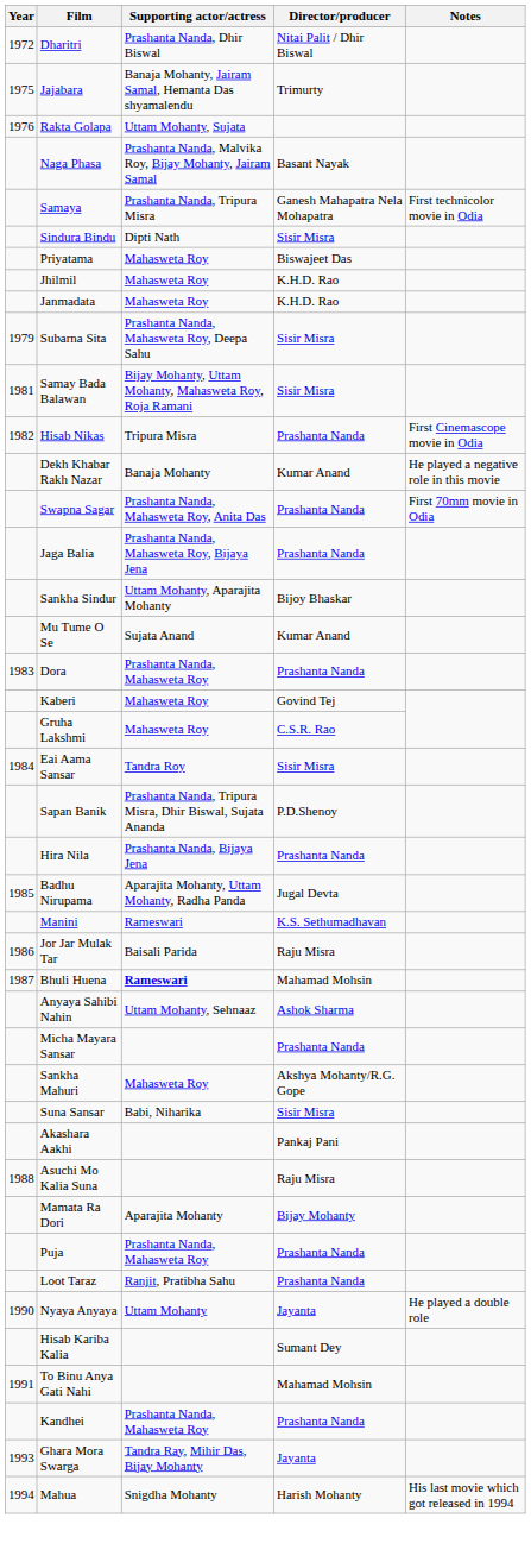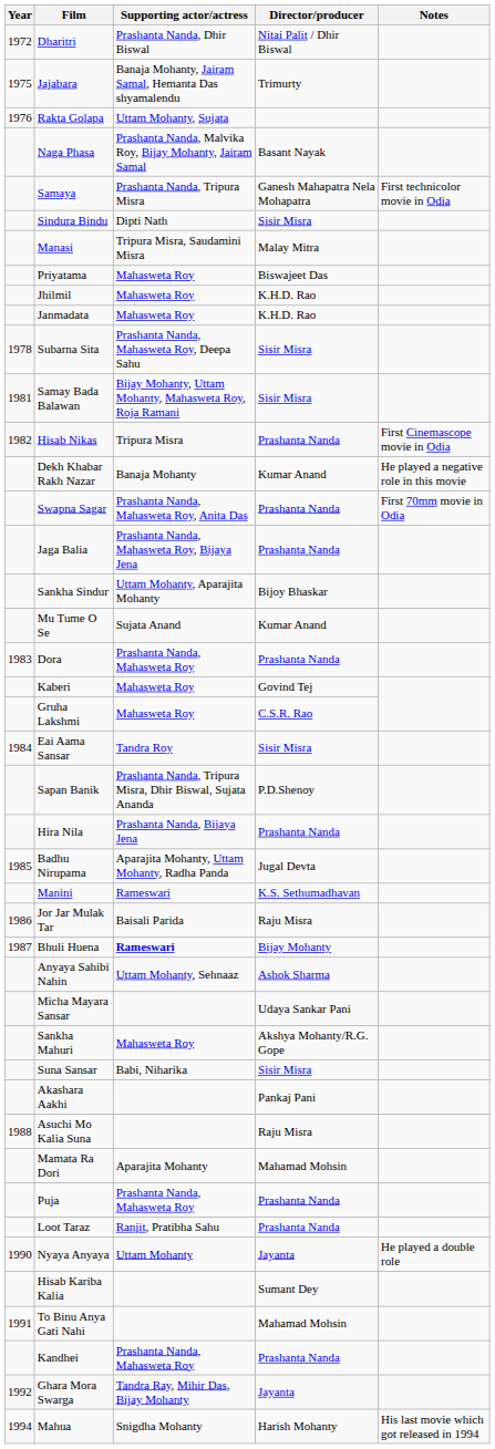 <table class="wikitable" style="font-size: 95%;">
 <tr>
 <th>Year</th>
 <th>Film</th>
 <th>Supporting actor/actress</th>
 <th>Director/producer</th>
 <th>Notes</th>
 </tr>
 <tr>
 <td>1972</td>
 <td><a href='#'>Dharitri</a></td>
 <td><a href='#'>Prashanta Nanda</a>, Dhir Biswal</td>
 <td><a href='#'>Nitai Palit</a> / Dhir Biswal</td>
 <td></td>
 </tr>
 <tr>
 <td>1975</td>
 <td><a href='#'>Jajabara</a></td>
 <td>Banaja Mohanty, <a href='#'>Jairam Samal</a>, Hemanta Das shyamalendu</td>
 <td>Trimurty</td>
 <td></td>
 </tr>
 <tr>
 <td>1976</td>
 <td><a href='#'>Rakta Golapa</a></td>
 <td><a href='#'>Uttam Mohanty</a>, <a href='#'>Sujata</a></td>
 <td></td>
 </tr>
 <tr>
 <td></td>
 <td><a href='#'>Naga Phasa</a></td>
 <td><a href='#'>Prashanta Nanda</a>, Malvika Roy, <a href='#'>Bijay Mohanty</a>, <a href='#'>Jairam Samal</a></td>
 <td>Basant Nayak</td>
 <td></td>
 </tr>
 <tr>
 <td></td>
 <td><a href='#'>Samaya</a></td>
 <td><a href='#'>Prashanta Nanda</a>, Tripura Misra</td>
 <td>Ganesh Mahapatra Nela Mohapatra</td>
 <td>First technicolor movie in <a href='#'>Odia</a></td>
 </tr>
 <tr>
 <td></td>
 <td><a href='#'>Sindura Bindu</a></td>
 <td>Dipti Nath</td>
 <td><a href='#'>Sisir Misra</a></td>
 <td></td>
 </tr>
 <tr>
 <td></td>
+<td><a href='#'>Manasi</a></td>
+<td>Tripura Misra, Saudamini Misra</td>
+<td>Malay Mitra</td>
+<td></td>
+</tr>
+<tr>
+<td></td>
 <td>Priyatama</td>
 <td><a href='#'>Mahasweta Roy</a></td>
 <td>Biswajeet Das</td>
 <td></td>
 </tr>
 <tr>
 <td></td>
 <td>Jhilmil</td>
 <td><a href='#'>Mahasweta Roy</a></td>
 <td>K.H.D. Rao</td>
 <td></td>
 </tr>
 <tr>
 <td></td>
 <td>Janmadata</td>
 <td><a href='#'>Mahasweta Roy</a></td>
 <td>K.H.D. Rao</td>
 <td></td>
 </tr>
 <tr>
-<td>1979</td>
+<td>1978</td>
 <td>Subarna Sita</td>
 <td><a href='#'>Prashanta Nanda</a>, <a href='#'>Mahasweta Roy</a>, Deepa Sahu</td>
 <td><a href='#'>Sisir Misra</a></td>
 <td></td>
 </tr>
 <tr>
 <td>1981</td>
 <td>Samay Bada Balawan</td>
 <td><a href='#'>Bijay Mohanty</a>, <a href='#'>Uttam Mohanty</a>, <a href='#'>Mahasweta Roy</a>, <a href='#'>Roja Ramani</a></td>
 <td><a href='#'>Sisir Misra</a></td>
 <td></td>
 </tr>
 <tr>
 <td>1982</td>
 <td><a href='#'>Hisab Nikas</a></td>
 <td>Tripura Misra</td>
 <td><a href='#'>Prashanta Nanda</a></td>
 <td>First <a href='#'>Cinemascope</a> movie in <a href='#'>Odia</a></td>
 </tr>
 <tr>
 <td></td>
 <td>Dekh Khabar Rakh Nazar</td>
 <td>Banaja Mohanty</td>
 <td>Kumar Anand</td>
 <td>He played a negative role in this movie</td>
 </tr>
 <tr>
 <td></td>
 <td><a href='#'>Swapna Sagar</a></td>
 <td><a href='#'>Prashanta Nanda</a>, <a href='#'>Mahasweta Roy</a>, <a href='#'>Anita Das</a></td>
 <td><a href='#'>Prashanta Nanda</a></td>
 <td>First <a href='#'>70mm</a> movie in <a href='#'>Odia</a></td>
 </tr>
 <tr>
 <td></td>
 <td>Jaga Balia</td>
 <td><a href='#'>Prashanta Nanda</a>, <a href='#'>Mahasweta Roy</a>, <a href='#'>Bijaya Jena</a></td>
 <td><a href='#'>Prashanta Nanda</a></td>
 <td></td>
 </tr>
 <tr>
 <td></td>
 <td>Sankha Sindur</td>
 <td><a href='#'>Uttam Mohanty</a>, Aparajita Mohanty</td>
 <td>Bijoy Bhaskar</td>
 <td></td>
 </tr>
 <tr>
 <td></td>
 <td>Mu Tume O Se</td>
 <td>Sujata Anand</td>
 <td>Kumar Anand</td>
 <td></td>
 </tr>
 <tr>
 <td>1983</td>
 <td>Dora</td>
 <td><a href='#'>Prashanta Nanda</a>, <a href='#'>Mahasweta Roy</a></td>
 <td><a href='#'>Prashanta Nanda</a></td>
 <td></td>
 </tr>
 <tr>
 <td></td>
 <td>Kaberi</td>
 <td><a href='#'>Mahasweta Roy</a></td>
 <td>Govind Tej</td>
 </tr>
 <tr>
 <td></td>
 <td>Gruha Lakshmi</td>
 <td><a href='#'>Mahasweta Roy</a></td>
 <td><a href='#'>C.S.R. Rao</a></td>
 </tr>
 <tr>
 <td>1984</td>
 <td>Eai Aama Sansar</td>
 <td><a href='#'>Tandra Roy</a></td>
 <td><a href='#'>Sisir Misra</a></td>
 <td></td>
 </tr>
 <tr>
 <td></td>
 <td>Sapan Banik</td>
 <td><a href='#'>Prashanta Nanda</a>, Tripura Misra, Dhir Biswal, Sujata Ananda</td>
 <td>P.D.Shenoy</td>
 <td></td>
 </tr>
 <tr>
 <td></td>
 <td>Hira Nila</td>
 <td><a href='#'>Prashanta Nanda</a>, <a href='#'>Bijaya Jena</a></td>
 <td><a href='#'>Prashanta Nanda</a></td>
 <td></td>
 </tr>
 <tr>
 <td>1985</td>
 <td>Badhu Nirupama</td>
 <td>Aparajita Mohanty, <a href='#'>Uttam Mohanty</a>, Radha Panda</td>
 <td>Jugal Devta</td>
 <td></td>
 </tr>
 <tr>
 <td></td>
 <td><a href='#'>Manini</a></td>
 <td><a href='#'>Rameswari</a></td>
 <td><a href='#'>K.S. Sethumadhavan</a></td>
 <td></td>
 </tr>
 <tr>
 <td>1986</td>
 <td>Jor Jar Mulak Tar</td>
 <td>Baisali Parida</td>
 <td>Raju Misra</td>
 <td></td>
 </tr>
 <tr>
 <td>1987</td>
 <td>Bhuli Huena</td>
 <td><strong><a href='#'>Rameswari</a></strong></td>
-<td>Mahamad Mohsin</td>
+<td><a href='#'>Bijay Mohanty</a></td>
 <td></td>
 </tr>
 <tr>
 <td></td>
 <td>Anyaya Sahibi Nahin</td>
 <td><a href='#'>Uttam Mohanty</a>, Sehnaaz</td>
 <td><a href='#'>Ashok Sharma</a></td>
 <td></td>
 </tr>
 <tr>
 <td></td>
 <td>Micha Mayara Sansar</td>
 <td></td>
-<td><a href='#'>Prashanta Nanda</a></td>
+<td>Udaya Sankar Pani</td>
 <td></td>
 </tr>
 <tr>
 <td></td>
 <td>Sankha Mahuri</td>
 <td><a href='#'>Mahasweta Roy</a></td>
 <td>Akshya Mohanty/R.G. Gope</td>
 <td></td>
 </tr>
 <tr>
 <td></td>
 <td>Suna Sansar</td>
 <td>Babi, Niharika</td>
 <td><a href='#'>Sisir Misra</a></td>
 <td></td>
 </tr>
 <tr>
 <td></td>
 <td>Akashara Aakhi</td>
 <td></td>
 <td>Pankaj Pani</td>
 <td></td>
 </tr>
 <tr>
 <td>1988</td>
 <td>Asuchi Mo Kalia Suna</td>
 <td></td>
 <td>Raju Misra</td>
 <td></td>
 </tr>
 <tr>
 <td></td>
 <td>Mamata Ra Dori</td>
 <td>Aparajita Mohanty</td>
-<td><a href='#'>Bijay Mohanty</a></td>
+<td>Mahamad Mohsin</td>
 <td></td>
 </tr>
 <tr>
 <td></td>
 <td>Puja</td>
 <td><a href='#'>Prashanta Nanda</a>, <a href='#'>Mahasweta Roy</a></td>
 <td><a href='#'>Prashanta Nanda</a></td>
 <td></td>
 </tr>
 <tr>
 <td></td>
 <td>Loot Taraz</td>
 <td><a href='#'>Ranjit</a>, Pratibha Sahu</td>
 <td><a href='#'>Prashanta Nanda</a></td>
 <td></td>
 </tr>
 <tr>
 <td>1990</td>
 <td>Nyaya Anyaya</td>
 <td><a href='#'>Uttam Mohanty</a></td>
 <td><a href='#'>Jayanta</a></td>
 <td>He played a double role</td>
 </tr>
 <tr>
 <td></td>
 <td>Hisab Kariba Kalia</td>
 <td></td>
 <td>Sumant Dey</td>
 <td></td>
 </tr>
 <tr>
 <td>1991</td>
 <td>To Binu Anya Gati Nahi</td>
 <td></td>
 <td>Mahamad Mohsin</td>
 <td></td>
 </tr>
 <tr>
 <td></td>
 <td>Kandhei</td>
 <td><a href='#'>Prashanta Nanda</a>, <a href='#'>Mahasweta Roy</a></td>
 <td><a href='#'>Prashanta Nanda</a></td>
 <td></td>
 </tr>
 <tr>
-<td>1993</td>
+<td>1992</td>
 <td>Ghara Mora Swarga</td>
 <td><a href='#'>Tandra Ray</a>, <a href='#'>Mihir Das</a>, <a href='#'>Bijay Mohanty</a></td>
 <td><a href='#'>Jayanta</a></td>
 <td></td>
 </tr>
 <tr>
 <td>1994</td>
 <td>Mahua</td>
 <td>Snigdha Mohanty</td>
 <td>Harish Mohanty</td>
 <td>His last movie which got released in 1994</td>
 </tr>
 </table>
